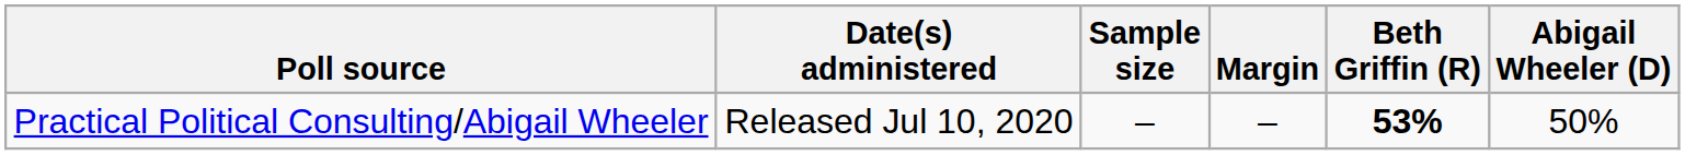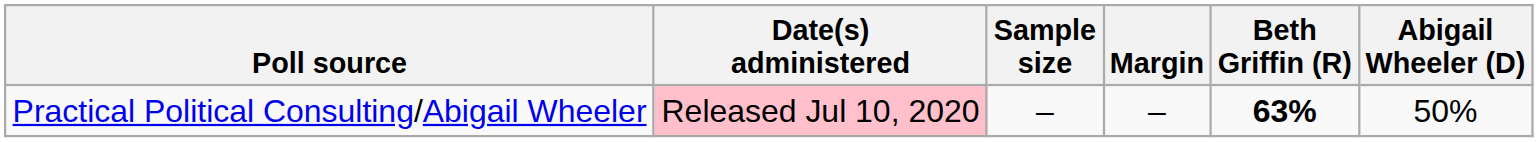 <table class="wikitable sortable mw-collapsible autocollapsed" style="font-size:90%;text-align:center;">
 <tr valign=bottom style="font-size:90%;">
 <th>Poll source</th>
 <th data-sort-type="date">Date(s)<br>administered</th>
 <th data-sort-type="number">Sample<br>size</th>
 <th>Margin<br></th>
 <th>Beth<br>Griffin (R)</th>
 <th>Abigail<br>Wheeler (D)</th>
 </tr>
 <tr>
 <td style="text-align:left;"><a href='#'>Practical Political Consulting</a>/<a href='#'>Abigail Wheeler</a></td>
-<td>Released Jul 10, 2020</td>
+<td style="background: pink;">Released Jul 10, 2020</td>
 <td>–</td>
 <td>–</td>
-<td><strong>53%</strong></td>
+<td><strong>63%</strong></td>
 <td>50%</td>
 </tr>
 </table>
